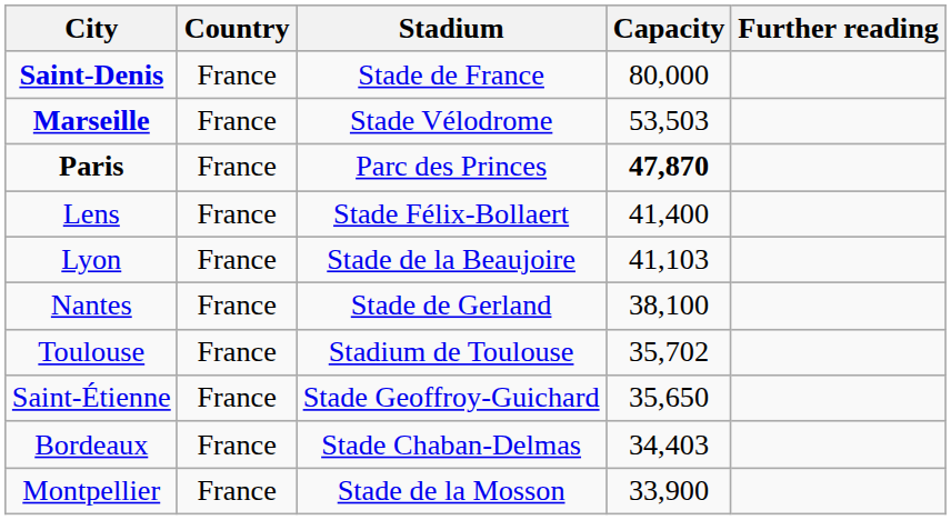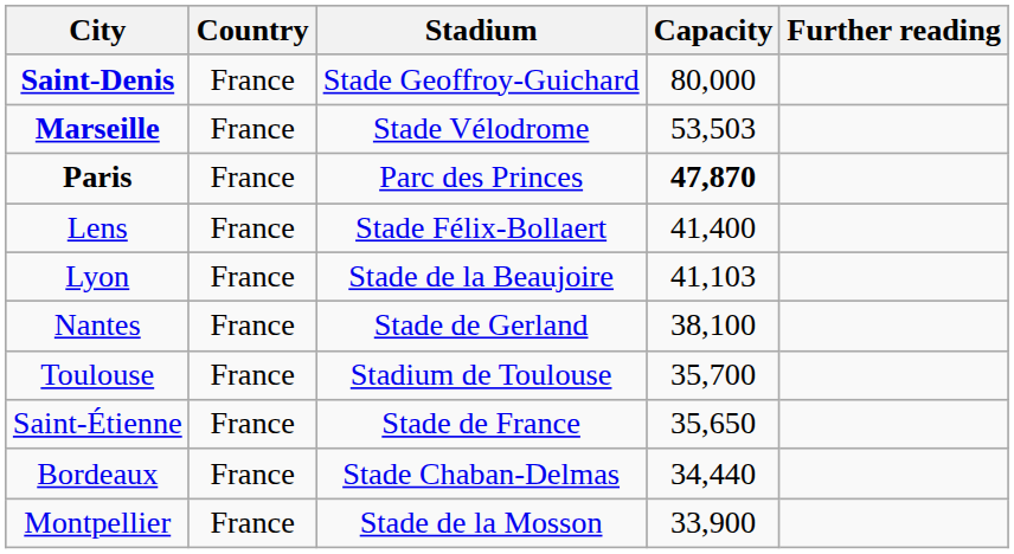 <table class="wikitable sortable" style="text-align:center">
 <tr>
 <th>City</th>
 <th>Country</th>
 <th>Stadium</th>
 <th>Capacity</th>
 <th class="unsortable">Further reading</th>
 </tr>
 <tr>
 <td><strong><a href='#'>Saint-Denis</a></strong></td>
 <td>France</td>
-<td><a href='#'>Stade de France</a></td>
+<td><a href='#'>Stade Geoffroy-Guichard</a></td>
 <td>80,000</td>
 <td><strong></strong></td>
 </tr>
 <tr>
 <td><strong><a href='#'>Marseille</a></strong></td>
 <td>France</td>
 <td><a href='#'>Stade Vélodrome</a></td>
 <td>53,503</td>
 <td><strong></strong></td>
 </tr>
 <tr>
 <td><strong>Paris</strong></td>
 <td>France</td>
 <td><a href='#'>Parc des Princes</a></td>
 <td><strong>47,870</strong></td>
 <td><strong></strong></td>
 </tr>
 <tr>
 <td><a href='#'>Lens</a></td>
 <td>France</td>
 <td><a href='#'>Stade Félix-Bollaert</a></td>
 <td>41,400</td>
 <td></td>
 </tr>
 <tr>
 <td><a href='#'>Lyon</a></td>
 <td>France</td>
 <td><a href='#'>Stade de la Beaujoire</a></td>
 <td>41,103</td>
 <td></td>
 </tr>
 <tr>
 <td><a href='#'>Nantes</a></td>
 <td>France</td>
 <td><a href='#'>Stade de Gerland</a></td>
 <td>38,100</td>
 <td></td>
 </tr>
 <tr>
 <td><a href='#'>Toulouse</a></td>
 <td>France</td>
 <td><a href='#'>Stadium de Toulouse</a></td>
-<td>35,702</td>
+<td>35,700</td>
 <td></td>
 </tr>
 <tr>
 <td><a href='#'>Saint-Étienne</a></td>
 <td>France</td>
-<td><a href='#'>Stade Geoffroy-Guichard</a></td>
+<td><a href='#'>Stade de France</a></td>
 <td>35,650</td>
 <td></td>
 </tr>
 <tr>
 <td><a href='#'>Bordeaux</a></td>
 <td>France</td>
 <td><a href='#'>Stade Chaban-Delmas</a></td>
-<td>34,403</td>
+<td>34,440</td>
 <td></td>
 </tr>
 <tr>
 <td><a href='#'>Montpellier</a></td>
 <td>France</td>
 <td><a href='#'>Stade de la Mosson</a></td>
 <td>33,900</td>
 <td></td>
 </tr>
 </table>
